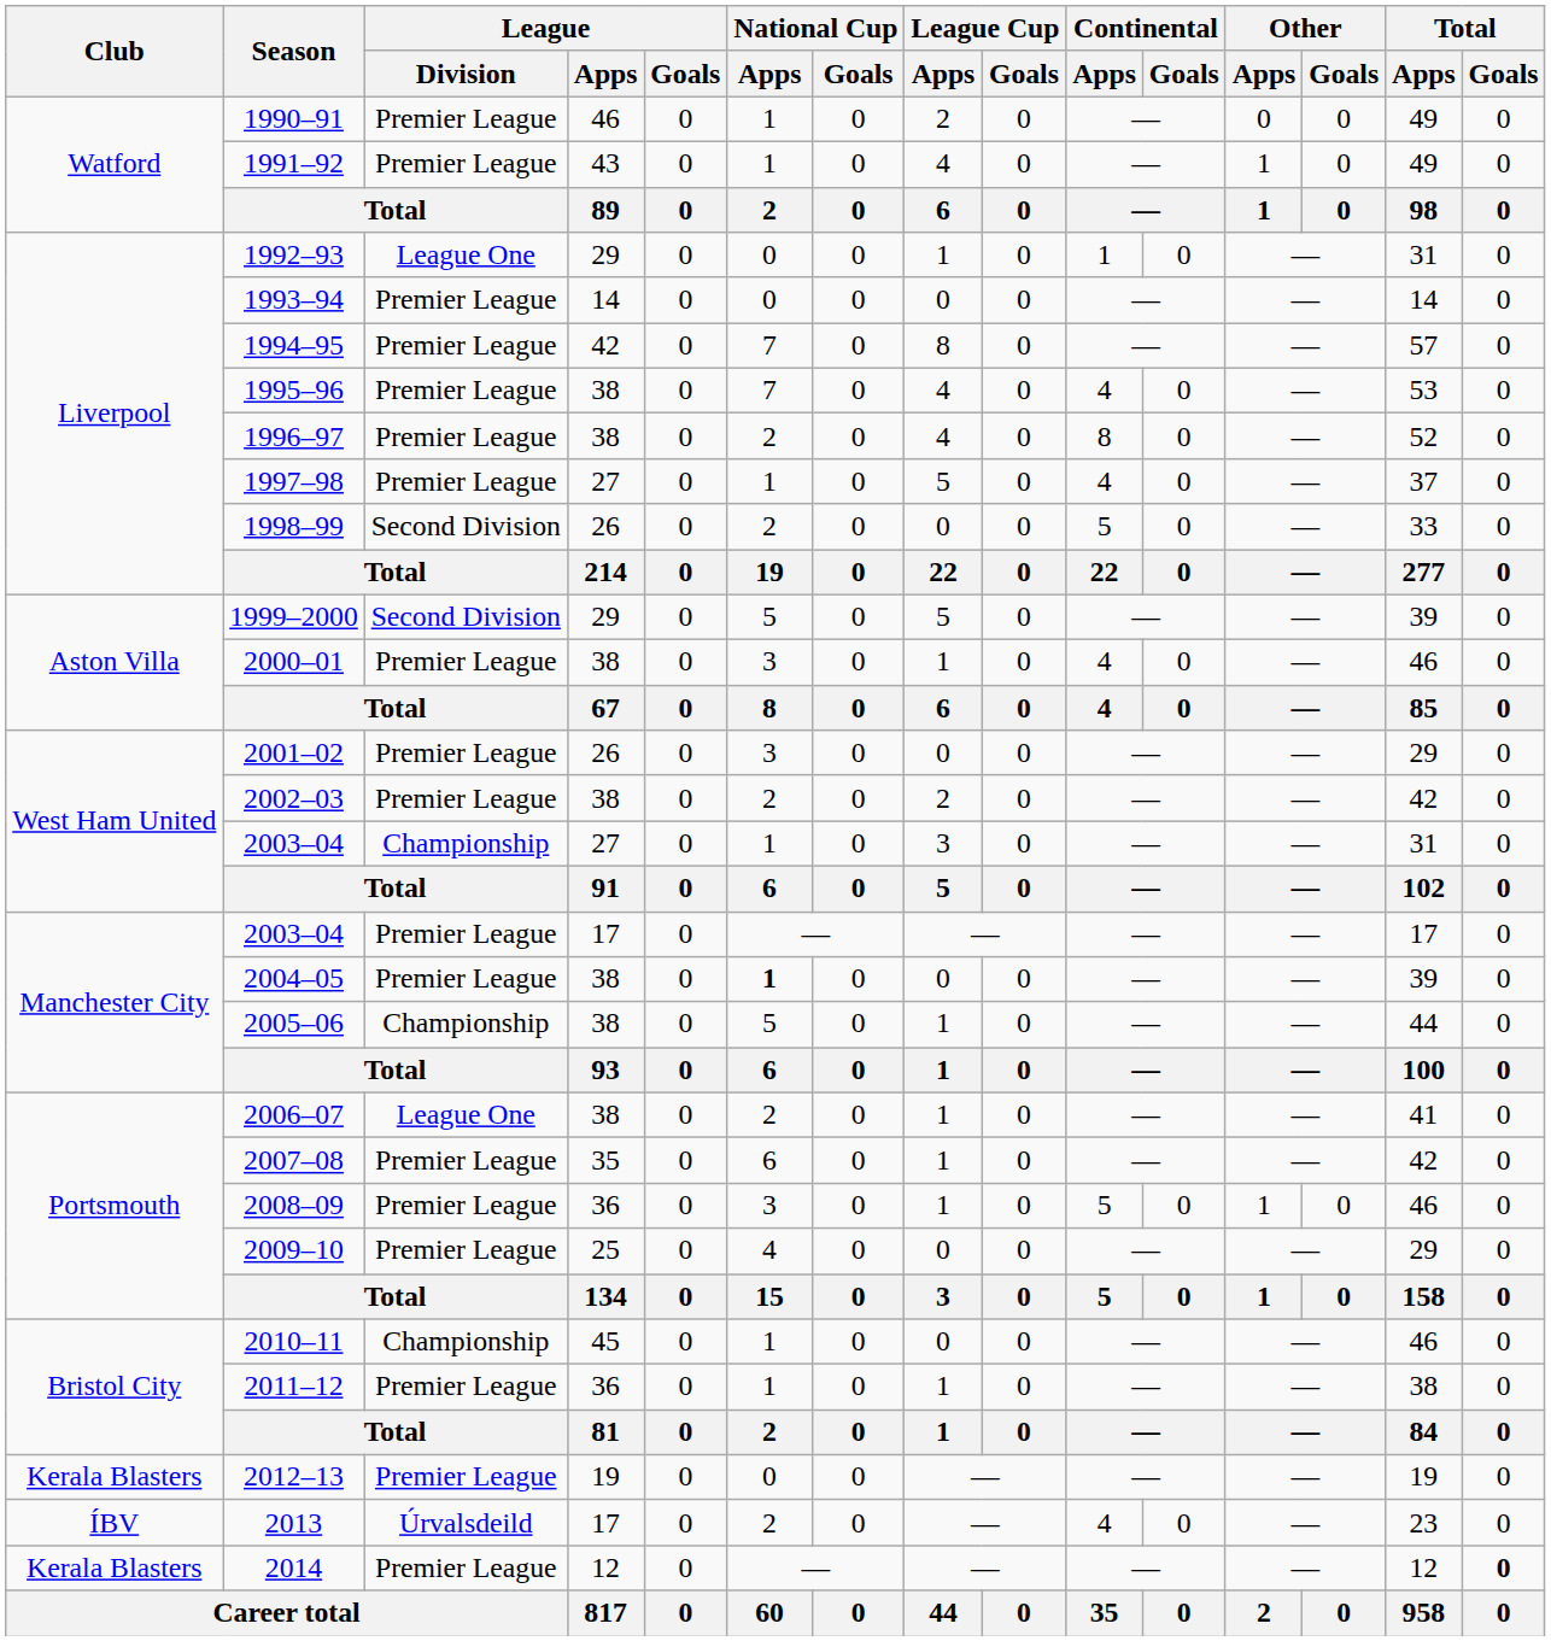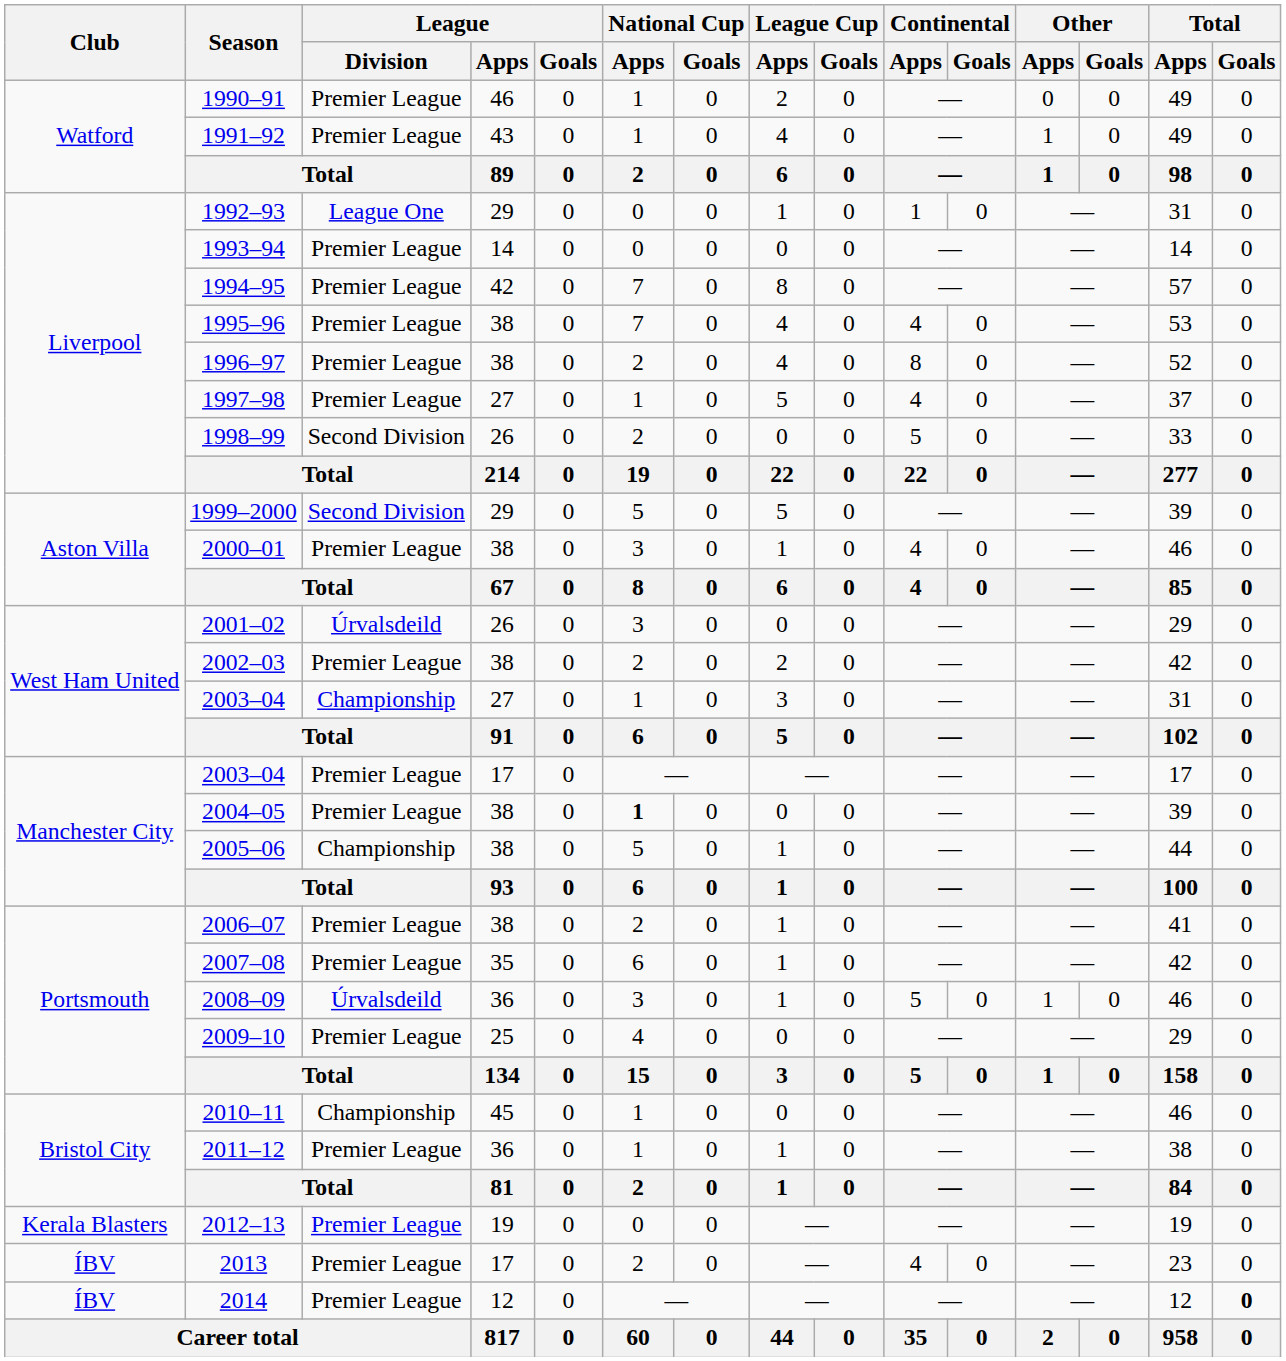 <table class="wikitable" style="text-align: center;">
 <tr>
 <th rowspan="2">Club</th>
 <th rowspan="2">Season</th>
 <th colspan="3">League</th>
 <th colspan="2">National Cup</th>
 <th colspan="2">League Cup</th>
 <th colspan="2">Continental</th>
 <th colspan="2">Other</th>
 <th colspan="2">Total</th>
 </tr>
 <tr>
 <th>Division</th>
 <th>Apps</th>
 <th>Goals</th>
 <th>Apps</th>
 <th>Goals</th>
 <th>Apps</th>
 <th>Goals</th>
 <th>Apps</th>
 <th>Goals</th>
 <th>Apps</th>
 <th>Goals</th>
 <th>Apps</th>
 <th>Goals</th>
 </tr>
 <tr>
 <td rowspan="3"><a href='#'>Watford</a></td>
 <td><a href='#'>1990–91</a></td>
 <td>Premier League</td>
 <td>46</td>
 <td>0</td>
 <td>1</td>
 <td>0</td>
 <td>2</td>
 <td>0</td>
 <td colspan="2">—</td>
 <td>0</td>
 <td>0</td>
 <td>49</td>
 <td>0</td>
 </tr>
 <tr>
 <td><a href='#'>1991–92</a></td>
 <td>Premier League</td>
 <td>43</td>
 <td>0</td>
 <td>1</td>
 <td>0</td>
 <td>4</td>
 <td>0</td>
 <td colspan="2">—</td>
 <td>1</td>
 <td>0</td>
 <td>49</td>
 <td>0</td>
 </tr>
 <tr>
 <th colspan="2">Total</th>
 <th>89</th>
 <th>0</th>
 <th>2</th>
 <th>0</th>
 <th>6</th>
 <th>0</th>
 <th colspan="2">—</th>
 <th>1</th>
 <th>0</th>
 <th>98</th>
 <th>0</th>
 </tr>
 <tr>
 <td rowspan="8"><a href='#'>Liverpool</a></td>
 <td><a href='#'>1992–93</a></td>
 <td><a href='#'>League One</a></td>
 <td>29</td>
 <td>0</td>
 <td>0</td>
 <td>0</td>
 <td>1</td>
 <td>0</td>
 <td>1</td>
 <td>0</td>
 <td colspan="2">—</td>
 <td>31</td>
 <td>0</td>
 </tr>
 <tr>
 <td><a href='#'>1993–94</a></td>
 <td>Premier League</td>
 <td>14</td>
 <td>0</td>
 <td>0</td>
 <td>0</td>
 <td>0</td>
 <td>0</td>
 <td colspan="2">—</td>
 <td colspan="2">—</td>
 <td>14</td>
 <td>0</td>
 </tr>
 <tr>
 <td><a href='#'>1994–95</a></td>
 <td>Premier League</td>
 <td>42</td>
 <td>0</td>
 <td>7</td>
 <td>0</td>
 <td>8</td>
 <td>0</td>
 <td colspan="2">—</td>
 <td colspan="2">—</td>
 <td>57</td>
 <td>0</td>
 </tr>
 <tr>
 <td><a href='#'>1995–96</a></td>
 <td>Premier League</td>
 <td>38</td>
 <td>0</td>
 <td>7</td>
 <td>0</td>
 <td>4</td>
 <td>0</td>
 <td>4</td>
 <td>0</td>
 <td colspan="2">—</td>
 <td>53</td>
 <td>0</td>
 </tr>
 <tr>
 <td><a href='#'>1996–97</a></td>
 <td>Premier League</td>
 <td>38</td>
 <td>0</td>
 <td>2</td>
 <td>0</td>
 <td>4</td>
 <td>0</td>
 <td>8</td>
 <td>0</td>
 <td colspan="2">—</td>
 <td>52</td>
 <td>0</td>
 </tr>
 <tr>
 <td><a href='#'>1997–98</a></td>
 <td>Premier League</td>
 <td>27</td>
 <td>0</td>
 <td>1</td>
 <td>0</td>
 <td>5</td>
 <td>0</td>
 <td>4</td>
 <td>0</td>
 <td colspan="2">—</td>
 <td>37</td>
 <td>0</td>
 </tr>
 <tr>
 <td><a href='#'>1998–99</a></td>
 <td>Second Division</td>
 <td>26</td>
 <td>0</td>
 <td>2</td>
 <td>0</td>
 <td>0</td>
 <td>0</td>
 <td>5</td>
 <td>0</td>
 <td colspan="2">—</td>
 <td>33</td>
 <td>0</td>
 </tr>
 <tr>
 <th colspan="2">Total</th>
 <th>214</th>
 <th>0</th>
 <th>19</th>
 <th>0</th>
 <th>22</th>
 <th>0</th>
 <th>22</th>
 <th>0</th>
 <th colspan=2>—</th>
 <th>277</th>
 <th>0</th>
 </tr>
 <tr>
 <td rowspan="3"><a href='#'>Aston Villa</a></td>
 <td><a href='#'>1999–2000</a></td>
 <td><a href='#'>Second Division</a></td>
 <td>29</td>
 <td>0</td>
 <td>5</td>
 <td>0</td>
 <td>5</td>
 <td>0</td>
 <td colspan="2">—</td>
 <td colspan="2">—</td>
 <td>39</td>
 <td>0</td>
 </tr>
 <tr>
 <td><a href='#'>2000–01</a></td>
 <td>Premier League</td>
 <td>38</td>
 <td>0</td>
 <td>3</td>
 <td>0</td>
 <td>1</td>
 <td>0</td>
 <td>4</td>
 <td>0</td>
 <td colspan="2">—</td>
 <td>46</td>
 <td>0</td>
 </tr>
 <tr>
 <th colspan="2">Total</th>
 <th>67</th>
 <th>0</th>
 <th>8</th>
 <th>0</th>
 <th>6</th>
 <th>0</th>
 <th>4</th>
 <th>0</th>
 <th colspan="2">—</th>
 <th>85</th>
 <th>0</th>
 </tr>
 <tr>
 <td rowspan="4"><a href='#'>West Ham United</a></td>
 <td><a href='#'>2001–02</a></td>
-<td>Premier League</td>
+<td><a href='#'>Úrvalsdeild</a></td>
 <td>26</td>
 <td>0</td>
 <td>3</td>
 <td>0</td>
 <td>0</td>
 <td>0</td>
 <td colspan="2">—</td>
 <td colspan="2">—</td>
 <td>29</td>
 <td>0</td>
 </tr>
 <tr>
 <td><a href='#'>2002–03</a></td>
 <td>Premier League</td>
 <td>38</td>
 <td>0</td>
 <td>2</td>
 <td>0</td>
 <td>2</td>
 <td>0</td>
 <td colspan="2">—</td>
 <td colspan="2">—</td>
 <td>42</td>
 <td>0</td>
 </tr>
 <tr>
 <td><a href='#'>2003–04</a></td>
 <td><a href='#'>Championship</a></td>
 <td>27</td>
 <td>0</td>
 <td>1</td>
 <td>0</td>
 <td>3</td>
 <td>0</td>
 <td colspan="2">—</td>
 <td colspan="2">—</td>
 <td>31</td>
 <td>0</td>
 </tr>
 <tr>
 <th colspan="2">Total</th>
 <th>91</th>
 <th>0</th>
 <th>6</th>
 <th>0</th>
 <th>5</th>
 <th>0</th>
 <th colspan="2">—</th>
 <th colspan="2">—</th>
 <th>102</th>
 <th>0</th>
 </tr>
 <tr>
 <td rowspan="4"><a href='#'>Manchester City</a></td>
 <td><a href='#'>2003–04</a></td>
 <td>Premier League</td>
 <td>17</td>
 <td>0</td>
 <td colspan="2">—</td>
 <td colspan="2">—</td>
 <td colspan="2">—</td>
 <td colspan="2">—</td>
 <td>17</td>
 <td>0</td>
 </tr>
 <tr>
 <td><a href='#'>2004–05</a></td>
 <td>Premier League</td>
 <td>38</td>
 <td>0</td>
 <td><strong>1</strong></td>
 <td>0</td>
 <td>0</td>
 <td>0</td>
 <td colspan="2">—</td>
 <td colspan="2">—</td>
 <td>39</td>
 <td>0</td>
 </tr>
 <tr>
 <td><a href='#'>2005–06</a></td>
 <td>Championship</td>
 <td>38</td>
 <td>0</td>
 <td>5</td>
 <td>0</td>
 <td>1</td>
 <td>0</td>
 <td colspan="2">—</td>
 <td colspan="2">—</td>
 <td>44</td>
 <td>0</td>
 </tr>
 <tr>
 <th colspan="2">Total</th>
 <th>93</th>
 <th>0</th>
 <th>6</th>
 <th>0</th>
 <th>1</th>
 <th>0</th>
 <th colspan="2">—</th>
 <th colspan="2">—</th>
 <th>100</th>
 <th>0</th>
 </tr>
 <tr>
 <td rowspan="5"><a href='#'>Portsmouth</a></td>
 <td><a href='#'>2006–07</a></td>
-<td><a href='#'>League One</a></td>
+<td>Premier League</td>
 <td>38</td>
 <td>0</td>
 <td>2</td>
 <td>0</td>
 <td>1</td>
 <td>0</td>
 <td colspan="2">—</td>
 <td colspan="2">—</td>
 <td>41</td>
 <td>0</td>
 </tr>
 <tr>
 <td><a href='#'>2007–08</a></td>
 <td>Premier League</td>
 <td>35</td>
 <td>0</td>
 <td>6</td>
 <td>0</td>
 <td>1</td>
 <td>0</td>
 <td colspan="2">—</td>
 <td colspan="2">—</td>
 <td>42</td>
 <td>0</td>
 </tr>
 <tr>
 <td><a href='#'>2008–09</a></td>
-<td>Premier League</td>
+<td><a href='#'>Úrvalsdeild</a></td>
 <td>36</td>
 <td>0</td>
 <td>3</td>
 <td>0</td>
 <td>1</td>
 <td>0</td>
 <td>5</td>
 <td>0</td>
 <td>1</td>
 <td>0</td>
 <td>46</td>
 <td>0</td>
 </tr>
 <tr>
 <td><a href='#'>2009–10</a></td>
 <td>Premier League</td>
 <td>25</td>
 <td>0</td>
 <td>4</td>
 <td>0</td>
 <td>0</td>
 <td>0</td>
 <td colspan="2">—</td>
 <td colspan="2">—</td>
 <td>29</td>
 <td>0</td>
 </tr>
 <tr>
 <th colspan="2">Total</th>
 <th>134</th>
 <th>0</th>
 <th>15</th>
 <th>0</th>
 <th>3</th>
 <th>0</th>
 <th>5</th>
 <th>0</th>
 <th>1</th>
 <th>0</th>
 <th>158</th>
 <th>0</th>
 </tr>
 <tr>
 <td rowspan="3"><a href='#'>Bristol City</a></td>
 <td><a href='#'>2010–11</a></td>
 <td>Championship</td>
 <td>45</td>
 <td>0</td>
 <td>1</td>
 <td>0</td>
 <td>0</td>
 <td>0</td>
 <td colspan="2">—</td>
 <td colspan="2">—</td>
 <td>46</td>
 <td>0</td>
 </tr>
 <tr>
 <td><a href='#'>2011–12</a></td>
 <td>Premier League</td>
 <td>36</td>
 <td>0</td>
 <td>1</td>
 <td>0</td>
 <td>1</td>
 <td>0</td>
 <td colspan="2">—</td>
 <td colspan="2">—</td>
 <td>38</td>
 <td>0</td>
 </tr>
 <tr>
 <th colspan="2">Total</th>
 <th>81</th>
 <th>0</th>
 <th>2</th>
 <th>0</th>
 <th>1</th>
 <th>0</th>
 <th colspan="2">—</th>
 <th colspan="2">—</th>
 <th>84</th>
 <th>0</th>
 </tr>
 <tr>
 <td><a href='#'>Kerala Blasters</a></td>
 <td><a href='#'>2012–13</a></td>
 <td><a href='#'>Premier League</a></td>
 <td>19</td>
 <td>0</td>
 <td>0</td>
 <td>0</td>
 <td colspan="2">—</td>
 <td colspan="2">—</td>
 <td colspan="2">—</td>
 <td>19</td>
 <td>0</td>
 </tr>
 <tr>
 <td><a href='#'>ÍBV</a></td>
 <td><a href='#'>2013</a></td>
-<td><a href='#'>Úrvalsdeild</a></td>
+<td>Premier League</td>
 <td>17</td>
 <td>0</td>
 <td>2</td>
 <td>0</td>
 <td colspan="2">—</td>
 <td>4</td>
 <td>0</td>
 <td colspan="2">—</td>
 <td>23</td>
 <td>0</td>
 </tr>
 <tr>
-<td><a href='#'>Kerala Blasters</a></td>
+<td><a href='#'>ÍBV</a></td>
 <td><a href='#'>2014</a></td>
 <td>Premier League</td>
 <td>12</td>
 <td>0</td>
 <td colspan="2">—</td>
 <td colspan="2">—</td>
 <td colspan="2">—</td>
 <td colspan="2">—</td>
 <td>12</td>
 <td><strong>0</strong></td>
 </tr>
 <tr>
 <th colspan="3">Career total</th>
 <th>817</th>
 <th>0</th>
 <th>60</th>
 <th>0</th>
 <th>44</th>
 <th>0</th>
 <th>35</th>
 <th>0</th>
 <th>2</th>
 <th>0</th>
 <th>958</th>
 <th>0</th>
 </tr>
 </table>
